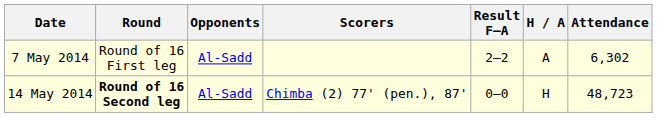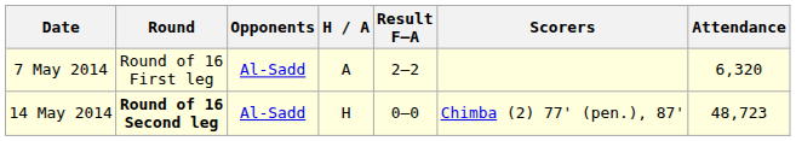 <table class="wikitable" style="text-align:center">
 <tr>
 <th>Date</th>
 <th>Round</th>
 <th>Opponents</th>
+<th>H / A</th>
+<th>Result<br>F–A</th>
 <th>Scorers</th>
-<th>Result<br>F–A</th>
-<th>H / A</th>
 <th>Attendance</th>
 </tr>
 <tr bgcolor="#ffffdd">
 <td>7 May 2014</td>
 <td>Round of 16<br>First leg</td>
 <td><a href='#'>Al-Sadd</a></td>
+<td>A</td>
+<td>2–2</td>
 <td></td>
-<td>2–2</td>
-<td>A</td>
-<td>6,302</td>
+<td>6,320</td>
 </tr>
 <tr bgcolor="#ffffdd">
 <td>14 May 2014</td>
 <td><strong>Round of 16<br>Second leg</strong></td>
 <td><a href='#'>Al-Sadd</a></td>
+<td>H</td>
+<td>0–0</td>
 <td><a href='#'>Chimba</a> (2) 77' (pen.), 87'</td>
-<td>0–0</td>
-<td>H</td>
 <td>48,723</td>
 </tr>
 </table>
